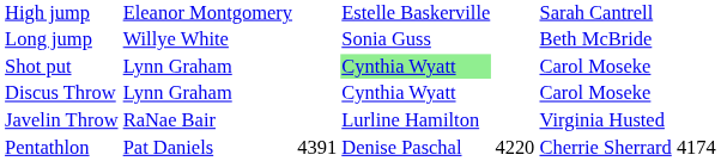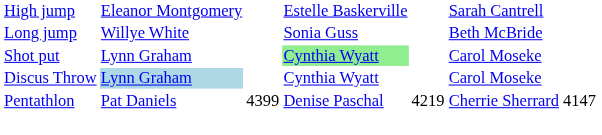 <table>
 <tr>
 <td><a href='#'>High jump</a></td>
 <td><a href='#'>Eleanor Montgomery</a></td>
 <td></td>
 <td><a href='#'>Estelle Baskerville</a></td>
 <td></td>
 <td><a href='#'>Sarah Cantrell</a></td>
 <td></td>
 </tr>
 <tr>
 <td><a href='#'>Long jump</a></td>
 <td><a href='#'>Willye White</a></td>
 <td></td>
 <td><a href='#'>Sonia Guss</a></td>
 <td></td>
 <td><a href='#'>Beth McBride</a></td>
 <td></td>
 </tr>
 <tr>
 <td><a href='#'>Shot put</a></td>
 <td><a href='#'>Lynn Graham</a></td>
 <td></td>
 <td style="background: lightgreen;"><a href='#'>Cynthia Wyatt</a></td>
 <td></td>
 <td><a href='#'>Carol Moseke</a></td>
 <td></td>
 </tr>
 <tr>
 <td><a href='#'>Discus Throw</a></td>
-<td><a href='#'>Lynn Graham</a></td>
+<td style="background: lightblue;"><a href='#'>Lynn Graham</a></td>
 <td></td>
 <td><a href='#'>Cynthia Wyatt</a></td>
 <td></td>
 <td><a href='#'>Carol Moseke</a></td>
 <td></td>
 </tr>
 <tr>
-<td><a href='#'>Javelin Throw</a></td>
-<td><a href='#'>RaNae Bair</a></td>
-<td></td>
-<td><a href='#'>Lurline Hamilton</a></td>
-<td></td>
-<td><a href='#'>Virginia Husted</a></td>
-<td></td>
-</tr>
-<tr>
 <td><a href='#'>Pentathlon</a></td>
 <td><a href='#'>Pat Daniels</a></td>
-<td>4391</td>
+<td>4399</td>
 <td><a href='#'>Denise Paschal</a></td>
-<td>4220</td>
+<td>4219</td>
 <td><a href='#'>Cherrie Sherrard</a></td>
-<td>4174</td>
+<td>4147</td>
 </tr>
 </table>
